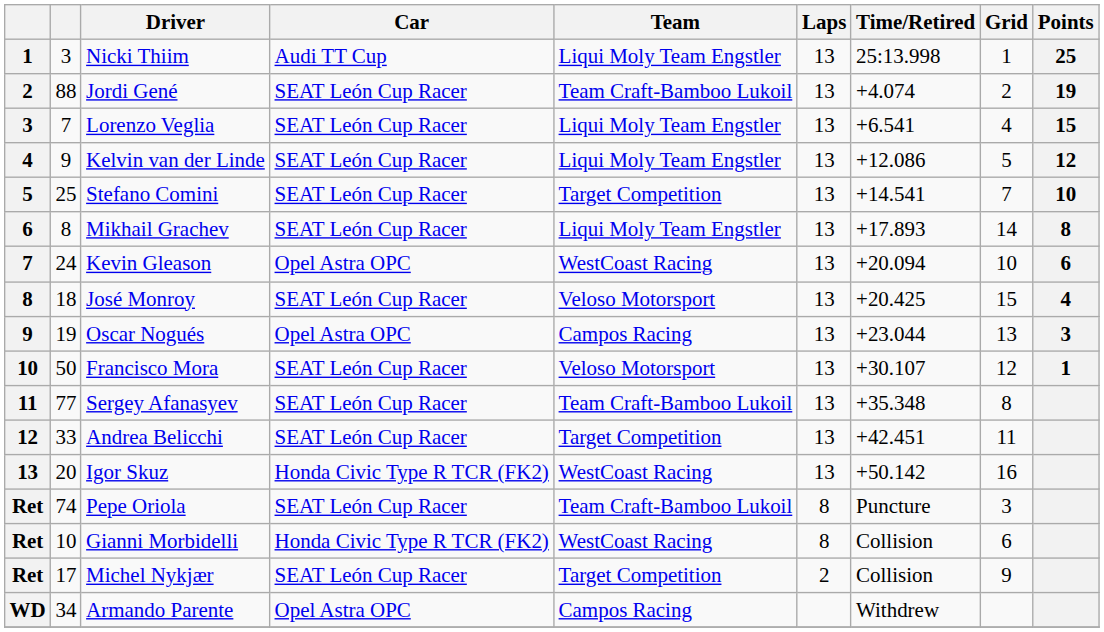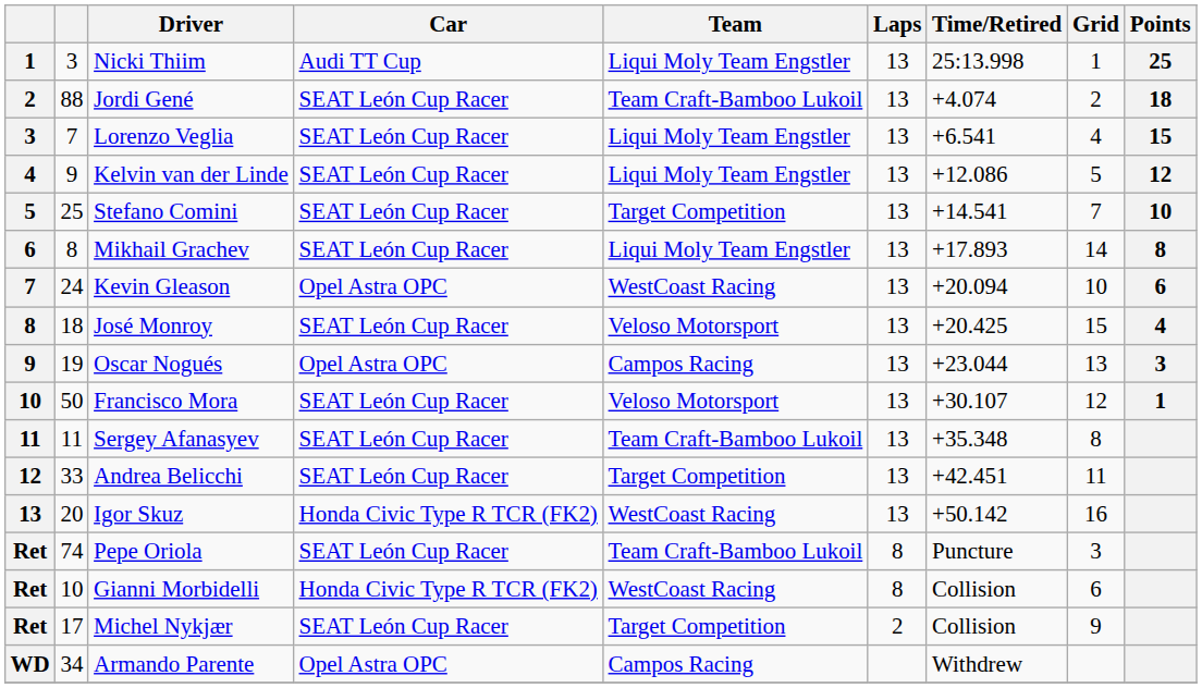 <table class="wikitable sortable" style="font-size:95%">
 <tr>
 <th></th>
 <th></th>
 <th>Driver</th>
 <th>Car</th>
 <th>Team</th>
 <th>Laps</th>
 <th>Time/Retired</th>
 <th>Grid</th>
 <th>Points</th>
 </tr>
 <tr>
 <th>1</th>
 <td align=center>3</td>
 <td> <a href='#'>Nicki Thiim</a></td>
 <td><a href='#'>Audi TT Cup</a></td>
 <td> <a href='#'>Liqui Moly Team Engstler</a></td>
 <td align=center>13</td>
 <td>25:13.998</td>
 <td align=center>1</td>
 <th>25</th>
 </tr>
 <tr>
 <th>2</th>
 <td align=center>88</td>
 <td> <a href='#'>Jordi Gené</a></td>
 <td><a href='#'>SEAT León Cup Racer</a></td>
 <td> <a href='#'>Team Craft-Bamboo Lukoil</a></td>
 <td align=center>13</td>
 <td>+4.074</td>
 <td align=center>2</td>
-<th>19</th>
+<th>18</th>
 </tr>
 <tr>
 <th>3</th>
 <td align=center>7</td>
 <td> <a href='#'>Lorenzo Veglia</a></td>
 <td><a href='#'>SEAT León Cup Racer</a></td>
 <td> <a href='#'>Liqui Moly Team Engstler</a></td>
 <td align=center>13</td>
 <td>+6.541</td>
 <td align=center>4</td>
 <th>15</th>
 </tr>
 <tr>
 <th>4</th>
 <td align=center>9</td>
 <td> <a href='#'>Kelvin van der Linde</a></td>
 <td><a href='#'>SEAT León Cup Racer</a></td>
 <td> <a href='#'>Liqui Moly Team Engstler</a></td>
 <td align=center>13</td>
 <td>+12.086</td>
 <td align=center>5</td>
 <th>12</th>
 </tr>
 <tr>
 <th>5</th>
 <td align=center>25</td>
 <td> <a href='#'>Stefano Comini</a></td>
 <td><a href='#'>SEAT León Cup Racer</a></td>
 <td> <a href='#'>Target Competition</a></td>
 <td align=center>13</td>
 <td>+14.541</td>
 <td align=center>7</td>
 <th>10</th>
 </tr>
 <tr>
 <th>6</th>
 <td align=center>8</td>
 <td> <a href='#'>Mikhail Grachev</a></td>
 <td><a href='#'>SEAT León Cup Racer</a></td>
 <td> <a href='#'>Liqui Moly Team Engstler</a></td>
 <td align=center>13</td>
 <td>+17.893</td>
 <td align=center>14</td>
 <th>8</th>
 </tr>
 <tr>
 <th>7</th>
 <td align=center>24</td>
 <td> <a href='#'>Kevin Gleason</a></td>
 <td><a href='#'>Opel Astra OPC</a></td>
 <td> <a href='#'>WestCoast Racing</a></td>
 <td align=center>13</td>
 <td>+20.094</td>
 <td align=center>10</td>
 <th>6</th>
 </tr>
 <tr>
 <th>8</th>
 <td align=center>18</td>
 <td> <a href='#'>José Monroy</a></td>
 <td><a href='#'>SEAT León Cup Racer</a></td>
 <td> <a href='#'>Veloso Motorsport</a></td>
 <td align=center>13</td>
 <td>+20.425</td>
 <td align=center>15</td>
 <th>4</th>
 </tr>
 <tr>
 <th>9</th>
 <td align=center>19</td>
 <td> <a href='#'>Oscar Nogués</a></td>
 <td><a href='#'>Opel Astra OPC</a></td>
 <td> <a href='#'>Campos Racing</a></td>
 <td align=center>13</td>
 <td>+23.044</td>
 <td align=center>13</td>
 <th>3</th>
 </tr>
 <tr>
 <th>10</th>
 <td align=center>50</td>
 <td> <a href='#'>Francisco Mora</a></td>
 <td><a href='#'>SEAT León Cup Racer</a></td>
 <td> <a href='#'>Veloso Motorsport</a></td>
 <td align=center>13</td>
 <td>+30.107</td>
 <td align=center>12</td>
 <th>1</th>
 </tr>
 <tr>
 <th>11</th>
-<td align=center>77</td>
+<td align=center>11</td>
 <td> <a href='#'>Sergey Afanasyev</a></td>
 <td><a href='#'>SEAT León Cup Racer</a></td>
 <td> <a href='#'>Team Craft-Bamboo Lukoil</a></td>
 <td align=center>13</td>
 <td>+35.348</td>
 <td align=center>8</td>
 <th></th>
 </tr>
 <tr>
 <th>12</th>
 <td align=center>33</td>
 <td> <a href='#'>Andrea Belicchi</a></td>
 <td><a href='#'>SEAT León Cup Racer</a></td>
 <td> <a href='#'>Target Competition</a></td>
 <td align=center>13</td>
 <td>+42.451</td>
 <td align=center>11</td>
 <th></th>
 </tr>
 <tr>
 <th>13</th>
 <td align=center>20</td>
 <td> <a href='#'>Igor Skuz</a></td>
 <td><a href='#'>Honda Civic Type R TCR (FK2)</a></td>
 <td> <a href='#'>WestCoast Racing</a></td>
 <td align=center>13</td>
 <td>+50.142</td>
 <td align=center>16</td>
 <th></th>
 </tr>
 <tr>
 <th>Ret</th>
 <td align=center>74</td>
 <td> <a href='#'>Pepe Oriola</a></td>
 <td><a href='#'>SEAT León Cup Racer</a></td>
 <td> <a href='#'>Team Craft-Bamboo Lukoil</a></td>
 <td align=center>8</td>
 <td>Puncture</td>
 <td align=center>3</td>
 <th></th>
 </tr>
 <tr>
 <th>Ret</th>
 <td align=center>10</td>
 <td> <a href='#'>Gianni Morbidelli</a></td>
 <td><a href='#'>Honda Civic Type R TCR (FK2)</a></td>
 <td> <a href='#'>WestCoast Racing</a></td>
 <td align=center>8</td>
 <td>Collision</td>
 <td align=center>6</td>
 <th></th>
 </tr>
 <tr>
 <th>Ret</th>
 <td align=center>17</td>
 <td> <a href='#'>Michel Nykjær</a></td>
 <td><a href='#'>SEAT León Cup Racer</a></td>
 <td> <a href='#'>Target Competition</a></td>
 <td align=center>2</td>
 <td>Collision</td>
 <td align=center>9</td>
 <th></th>
 </tr>
 <tr>
 <th>WD</th>
 <td align=center>34</td>
 <td> <a href='#'>Armando Parente</a></td>
 <td><a href='#'>Opel Astra OPC</a></td>
 <td> <a href='#'>Campos Racing</a></td>
 <td align=center></td>
 <td>Withdrew</td>
 <td align=center></td>
 <th></th>
 </tr>
 <tr>
 </tr>
 </table>
